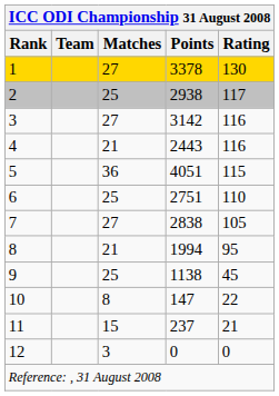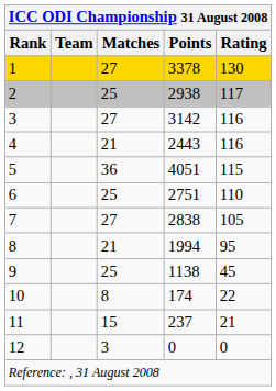 <table class="wikitable">
 <tr>
 <th colspan="5"><a href='#'>ICC ODI Championship</a> <small>31 August 2008</small></th>
 </tr>
 <tr>
 <th>Rank</th>
 <th>Team</th>
 <th>Matches</th>
 <th>Points</th>
 <th>Rating</th>
 </tr>
 <tr style="background:gold;">
 <td>1</td>
 <td style="text-align:left;"></td>
 <td>27</td>
 <td>3378</td>
 <td>130</td>
 </tr>
 <tr style="background:silver;">
 <td>2</td>
 <td style="text-align:left;"></td>
 <td>25</td>
 <td>2938</td>
 <td>117</td>
 </tr>
 <tr>
 <td>3</td>
 <td style="text-align:left;"></td>
 <td>27</td>
 <td>3142</td>
 <td>116</td>
 </tr>
 <tr>
 <td>4</td>
 <td style="text-align:left;"></td>
 <td>21</td>
 <td>2443</td>
 <td>116</td>
 </tr>
 <tr>
 <td>5</td>
 <td style="text-align:left;"></td>
 <td>36</td>
 <td>4051</td>
 <td>115</td>
 </tr>
 <tr>
 <td>6</td>
 <td style="text-align:left;"></td>
 <td>25</td>
 <td>2751</td>
 <td>110</td>
 </tr>
 <tr>
 <td>7</td>
 <td style="text-align:left;"></td>
 <td>27</td>
 <td>2838</td>
 <td>105</td>
 </tr>
 <tr>
 <td>8</td>
 <td style="text-align:left;"></td>
 <td>21</td>
 <td>1994</td>
 <td>95</td>
 </tr>
 <tr>
 <td>9</td>
 <td style="text-align:left;"></td>
 <td>25</td>
 <td>1138</td>
 <td>45</td>
 </tr>
 <tr>
 <td>10</td>
 <td style="text-align:left;"></td>
 <td>8</td>
-<td>147</td>
+<td>174</td>
 <td>22</td>
 </tr>
 <tr>
 <td>11</td>
 <td style="text-align:left;"></td>
 <td>15</td>
 <td>237</td>
 <td>21</td>
 </tr>
 <tr>
 <td>12</td>
 <td style="text-align:left;"></td>
 <td>3</td>
 <td>0</td>
 <td>0</td>
 </tr>
 <tr>
 <td colspan=5><small><em>Reference: , 31 August 2008</em></small></td>
 </tr>
 </table>
